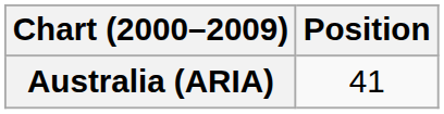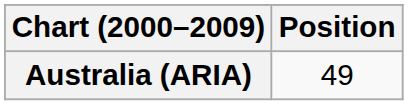 <table class="wikitable plainrowheaders" style="text-align:center">
 <tr>
 <th>Chart (2000–2009)</th>
 <th>Position</th>
 </tr>
 <tr>
 <th scope="row">Australia (ARIA)</th>
-<td>41</td>
+<td>49</td>
 </tr>
 </table>
